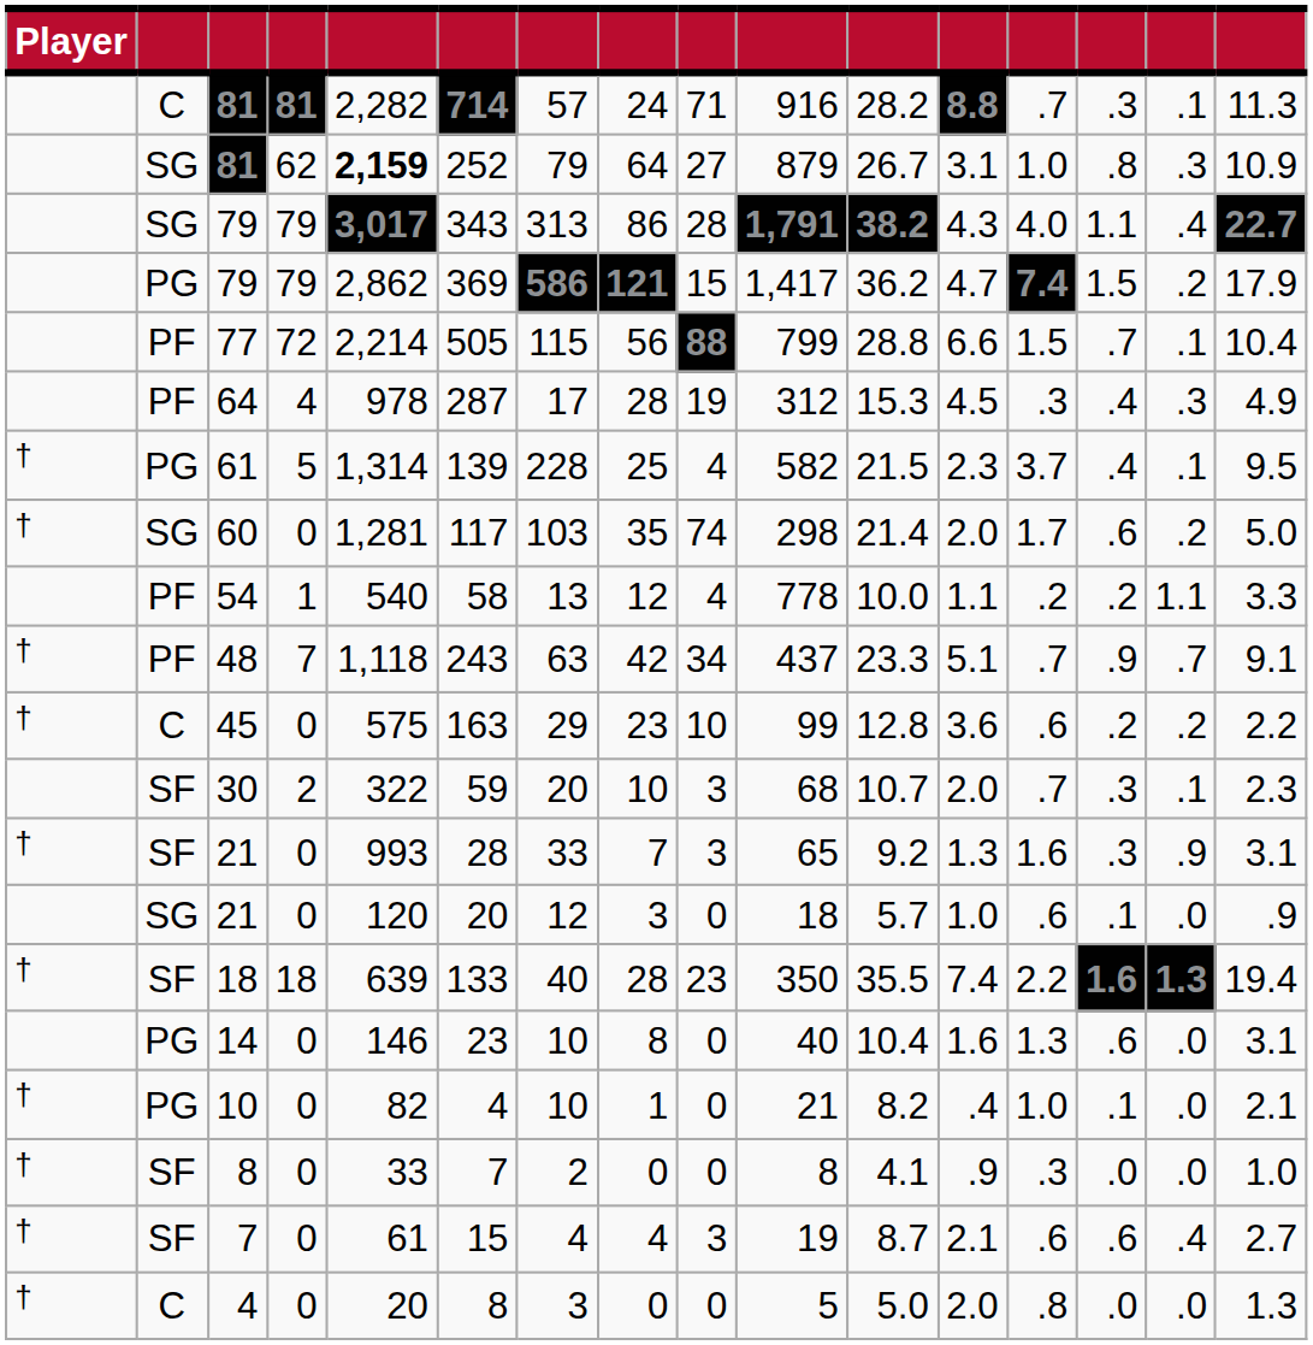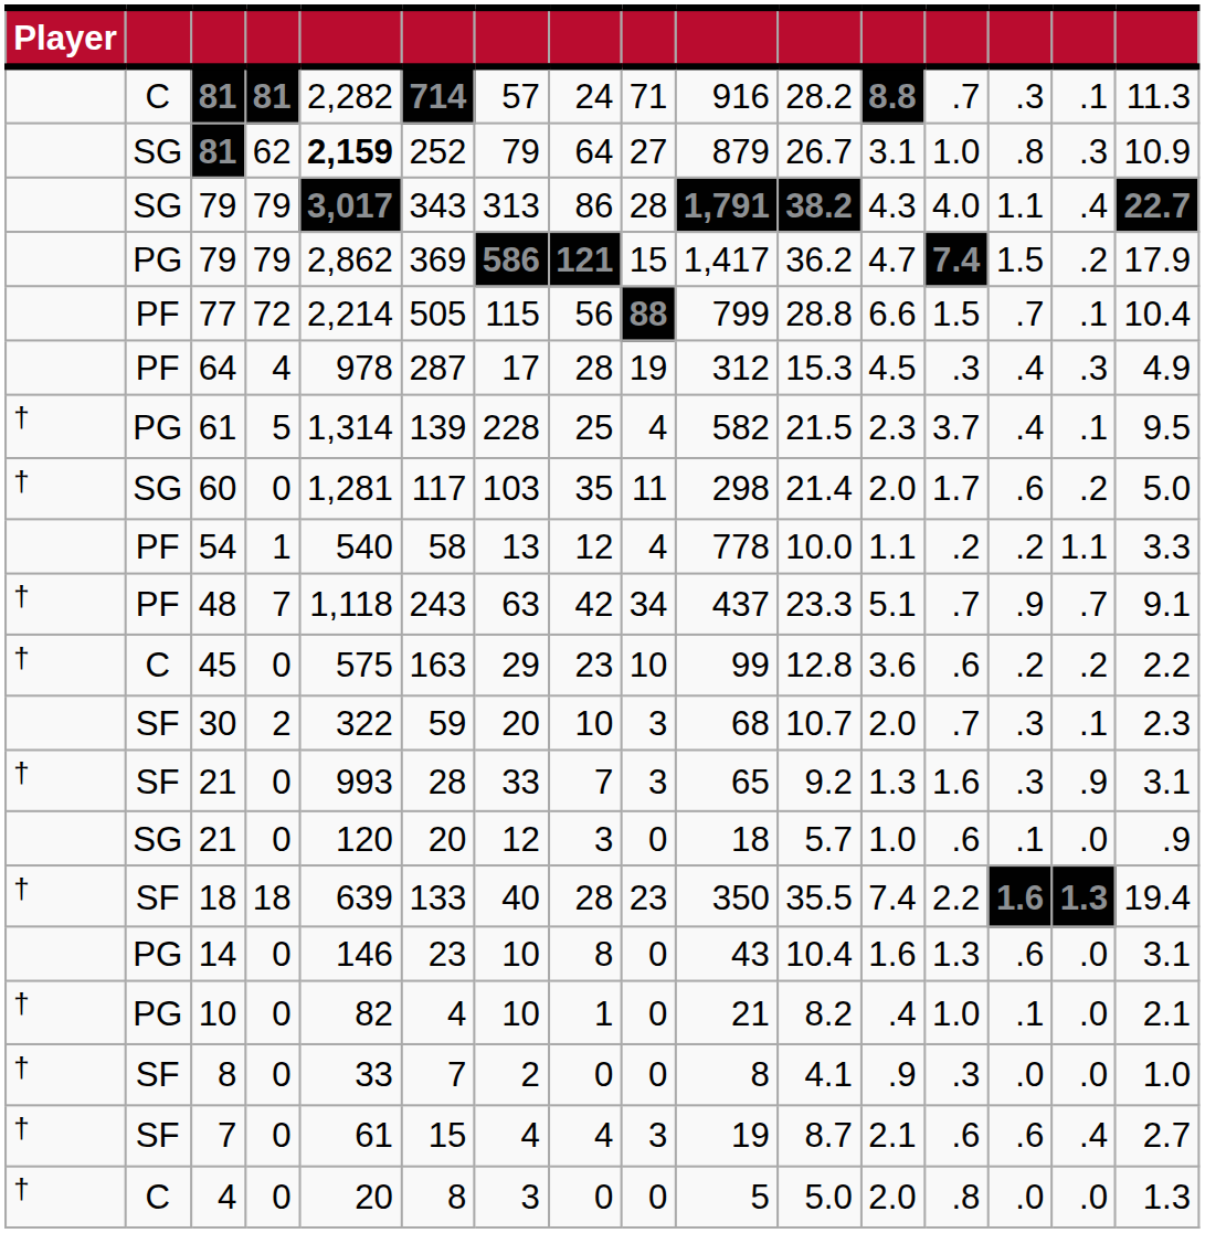 <table class="wikitable sortable" style="font-size: 95%; text-align:right;">
 <tr>
 <th style="background:#BA0C2F; color:#FFFFFF; border-top:#010101 3px solid; border-bottom:#010101 3px solid;">Player</th>
 <th style="background:#BA0C2F; color:#FFFFFF; border-top:#010101 3px solid; border-bottom:#010101 3px solid;"></th>
 <th style="background:#BA0C2F; color:#FFFFFF; border-top:#010101 3px solid; border-bottom:#010101 3px solid;"></th>
 <th style="background:#BA0C2F; color:#FFFFFF; border-top:#010101 3px solid; border-bottom:#010101 3px solid;"></th>
 <th style="background:#BA0C2F; color:#FFFFFF; border-top:#010101 3px solid; border-bottom:#010101 3px solid;"></th>
 <th style="background:#BA0C2F; color:#FFFFFF; border-top:#010101 3px solid; border-bottom:#010101 3px solid;"></th>
 <th style="background:#BA0C2F; color:#FFFFFF; border-top:#010101 3px solid; border-bottom:#010101 3px solid;"></th>
 <th style="background:#BA0C2F; color:#FFFFFF; border-top:#010101 3px solid; border-bottom:#010101 3px solid;"></th>
 <th style="background:#BA0C2F; color:#FFFFFF; border-top:#010101 3px solid; border-bottom:#010101 3px solid;"></th>
 <th style="background:#BA0C2F; color:#FFFFFF; border-top:#010101 3px solid; border-bottom:#010101 3px solid;"></th>
 <th style="background:#BA0C2F; color:#FFFFFF; border-top:#010101 3px solid; border-bottom:#010101 3px solid;"></th>
 <th style="background:#BA0C2F; color:#FFFFFF; border-top:#010101 3px solid; border-bottom:#010101 3px solid;"></th>
 <th style="background:#BA0C2F; color:#FFFFFF; border-top:#010101 3px solid; border-bottom:#010101 3px solid;"></th>
 <th style="background:#BA0C2F; color:#FFFFFF; border-top:#010101 3px solid; border-bottom:#010101 3px solid;"></th>
 <th style="background:#BA0C2F; color:#FFFFFF; border-top:#010101 3px solid; border-bottom:#010101 3px solid;"></th>
 <th style="background:#BA0C2F; color:#FFFFFF; border-top:#010101 3px solid; border-bottom:#010101 3px solid;"></th>
 </tr>
 <tr>
 <td style="text-align:left;"></td>
 <td style="text-align:center;">C</td>
 <td style="background:#010101; color:#8D9093;"><strong>81</strong></td>
 <td style="background:#010101; color:#8D9093;"><strong>81</strong></td>
 <td>2,282</td>
 <td style="background:#010101; color:#8D9093;"><strong>714</strong></td>
 <td>57</td>
 <td>24</td>
 <td>71</td>
 <td>916</td>
 <td>28.2</td>
 <td style="background:#010101; color:#8D9093;"><strong>8.8</strong></td>
 <td>.7</td>
 <td>.3</td>
 <td>.1</td>
 <td>11.3</td>
 </tr>
 <tr>
 <td style="text-align:left;"></td>
 <td style="text-align:center;">SG</td>
 <td style="background:#010101; color:#8D9093;"><strong>81</strong></td>
 <td>62</td>
 <td><strong>2,159</strong></td>
 <td>252</td>
 <td>79</td>
 <td>64</td>
 <td>27</td>
 <td>879</td>
 <td>26.7</td>
 <td>3.1</td>
 <td>1.0</td>
 <td>.8</td>
 <td>.3</td>
 <td>10.9</td>
 </tr>
 <tr>
 <td style="text-align:left;"></td>
 <td style="text-align:center;">SG</td>
 <td>79</td>
 <td>79</td>
 <td style="background:#010101; color:#8D9093;"><strong>3,017</strong></td>
 <td>343</td>
 <td>313</td>
 <td>86</td>
 <td>28</td>
 <td style="background:#010101; color:#8D9093;"><strong>1,791</strong></td>
 <td style="background:#010101; color:#8D9093;"><strong>38.2</strong></td>
 <td>4.3</td>
 <td>4.0</td>
 <td>1.1</td>
 <td>.4</td>
 <td style="background:#010101; color:#8D9093;"><strong>22.7</strong></td>
 </tr>
 <tr>
 <td style="text-align:left;"></td>
 <td style="text-align:center;">PG</td>
 <td>79</td>
 <td>79</td>
 <td>2,862</td>
 <td>369</td>
 <td style="background:#010101; color:#8D9093;"><strong>586</strong></td>
 <td style="background:#010101; color:#8D9093;"><strong>121</strong></td>
 <td>15</td>
 <td>1,417</td>
 <td>36.2</td>
 <td>4.7</td>
 <td style="background:#010101; color:#8D9093;"><strong>7.4</strong></td>
 <td>1.5</td>
 <td>.2</td>
 <td>17.9</td>
 </tr>
 <tr>
 <td style="text-align:left;"></td>
 <td style="text-align:center;">PF</td>
 <td>77</td>
 <td>72</td>
 <td>2,214</td>
 <td>505</td>
 <td>115</td>
 <td>56</td>
 <td style="background:#010101; color:#8D9093;"><strong>88</strong></td>
 <td>799</td>
 <td>28.8</td>
 <td>6.6</td>
 <td>1.5</td>
 <td>.7</td>
 <td>.1</td>
 <td>10.4</td>
 </tr>
 <tr>
 <td style="text-align:left;"></td>
 <td style="text-align:center;">PF</td>
 <td>64</td>
 <td>4</td>
 <td>978</td>
 <td>287</td>
 <td>17</td>
 <td>28</td>
 <td>19</td>
 <td>312</td>
 <td>15.3</td>
 <td>4.5</td>
 <td>.3</td>
 <td>.4</td>
 <td>.3</td>
 <td>4.9</td>
 </tr>
 <tr>
 <td style="text-align:left;"><sup>†</sup></td>
 <td style="text-align:center;">PG</td>
 <td>61</td>
 <td>5</td>
 <td>1,314</td>
 <td>139</td>
 <td>228</td>
 <td>25</td>
 <td>4</td>
 <td>582</td>
 <td>21.5</td>
 <td>2.3</td>
 <td>3.7</td>
 <td>.4</td>
 <td>.1</td>
 <td>9.5</td>
 </tr>
 <tr>
 <td style="text-align:left;"><sup>†</sup></td>
 <td style="text-align:center;">SG</td>
 <td>60</td>
 <td>0</td>
 <td>1,281</td>
 <td>117</td>
 <td>103</td>
 <td>35</td>
-<td>74</td>
+<td>11</td>
 <td>298</td>
 <td>21.4</td>
 <td>2.0</td>
 <td>1.7</td>
 <td>.6</td>
 <td>.2</td>
 <td>5.0</td>
 </tr>
 <tr>
 <td style="text-align:left;"></td>
 <td style="text-align:center;">PF</td>
 <td>54</td>
 <td>1</td>
 <td>540</td>
 <td>58</td>
 <td>13</td>
 <td>12</td>
 <td>4</td>
 <td>778</td>
 <td>10.0</td>
 <td>1.1</td>
 <td>.2</td>
 <td>.2</td>
 <td>1.1</td>
 <td>3.3</td>
 </tr>
 <tr>
 <td style="text-align:left;"><sup>†</sup></td>
 <td style="text-align:center;">PF</td>
 <td>48</td>
 <td>7</td>
 <td>1,118</td>
 <td>243</td>
 <td>63</td>
 <td>42</td>
 <td>34</td>
 <td>437</td>
 <td>23.3</td>
 <td>5.1</td>
 <td>.7</td>
 <td>.9</td>
 <td>.7</td>
 <td>9.1</td>
 </tr>
 <tr>
 <td style="text-align:left;"><sup>†</sup></td>
 <td style="text-align:center;">C</td>
 <td>45</td>
 <td>0</td>
 <td>575</td>
 <td>163</td>
 <td>29</td>
 <td>23</td>
 <td>10</td>
 <td>99</td>
 <td>12.8</td>
 <td>3.6</td>
 <td>.6</td>
 <td>.2</td>
 <td>.2</td>
 <td>2.2</td>
 </tr>
 <tr>
 <td style="text-align:left;"></td>
 <td style="text-align:center;">SF</td>
 <td>30</td>
 <td>2</td>
 <td>322</td>
 <td>59</td>
 <td>20</td>
 <td>10</td>
 <td>3</td>
 <td>68</td>
 <td>10.7</td>
 <td>2.0</td>
 <td>.7</td>
 <td>.3</td>
 <td>.1</td>
 <td>2.3</td>
 </tr>
 <tr>
 <td style="text-align:left;"><sup>†</sup></td>
 <td style="text-align:center;">SF</td>
 <td>21</td>
 <td>0</td>
 <td>993</td>
 <td>28</td>
 <td>33</td>
 <td>7</td>
 <td>3</td>
 <td>65</td>
 <td>9.2</td>
 <td>1.3</td>
 <td>1.6</td>
 <td>.3</td>
 <td>.9</td>
 <td>3.1</td>
 </tr>
 <tr>
 <td style="text-align:left;"></td>
 <td style="text-align:center;">SG</td>
 <td>21</td>
 <td>0</td>
 <td>120</td>
 <td>20</td>
 <td>12</td>
 <td>3</td>
 <td>0</td>
 <td>18</td>
 <td>5.7</td>
 <td>1.0</td>
 <td>.6</td>
 <td>.1</td>
 <td>.0</td>
 <td>.9</td>
 </tr>
 <tr>
 <td style="text-align:left;"><sup>†</sup></td>
 <td style="text-align:center;">SF</td>
 <td>18</td>
 <td>18</td>
 <td>639</td>
 <td>133</td>
 <td>40</td>
 <td>28</td>
 <td>23</td>
 <td>350</td>
 <td>35.5</td>
 <td>7.4</td>
 <td>2.2</td>
 <td style="background:#010101; color:#8D9093;"><strong>1.6</strong></td>
 <td style="background:#010101; color:#8D9093;"><strong>1.3</strong></td>
 <td>19.4</td>
 </tr>
 <tr>
 <td style="text-align:left;"></td>
 <td style="text-align:center;">PG</td>
 <td>14</td>
 <td>0</td>
 <td>146</td>
 <td>23</td>
 <td>10</td>
 <td>8</td>
 <td>0</td>
-<td>40</td>
+<td>43</td>
 <td>10.4</td>
 <td>1.6</td>
 <td>1.3</td>
 <td>.6</td>
 <td>.0</td>
 <td>3.1</td>
 </tr>
 <tr>
 <td style="text-align:left;"><sup>†</sup></td>
 <td style="text-align:center;">PG</td>
 <td>10</td>
 <td>0</td>
 <td>82</td>
 <td>4</td>
 <td>10</td>
 <td>1</td>
 <td>0</td>
 <td>21</td>
 <td>8.2</td>
 <td>.4</td>
 <td>1.0</td>
 <td>.1</td>
 <td>.0</td>
 <td>2.1</td>
 </tr>
 <tr>
 <td style="text-align:left;"><sup>†</sup></td>
 <td style="text-align:center;">SF</td>
 <td>8</td>
 <td>0</td>
 <td>33</td>
 <td>7</td>
 <td>2</td>
 <td>0</td>
 <td>0</td>
 <td>8</td>
 <td>4.1</td>
 <td>.9</td>
 <td>.3</td>
 <td>.0</td>
 <td>.0</td>
 <td>1.0</td>
 </tr>
 <tr>
 <td style="text-align:left;"><sup>†</sup></td>
 <td style="text-align:center;">SF</td>
 <td>7</td>
 <td>0</td>
 <td>61</td>
 <td>15</td>
 <td>4</td>
 <td>4</td>
 <td>3</td>
 <td>19</td>
 <td>8.7</td>
 <td>2.1</td>
 <td>.6</td>
 <td>.6</td>
 <td>.4</td>
 <td>2.7</td>
 </tr>
 <tr>
 <td style="text-align:left;"><sup>†</sup></td>
 <td style="text-align:center;">C</td>
 <td>4</td>
 <td>0</td>
 <td>20</td>
 <td>8</td>
 <td>3</td>
 <td>0</td>
 <td>0</td>
 <td>5</td>
 <td>5.0</td>
 <td>2.0</td>
 <td>.8</td>
 <td>.0</td>
 <td>.0</td>
 <td>1.3</td>
 </tr>
 </table>
